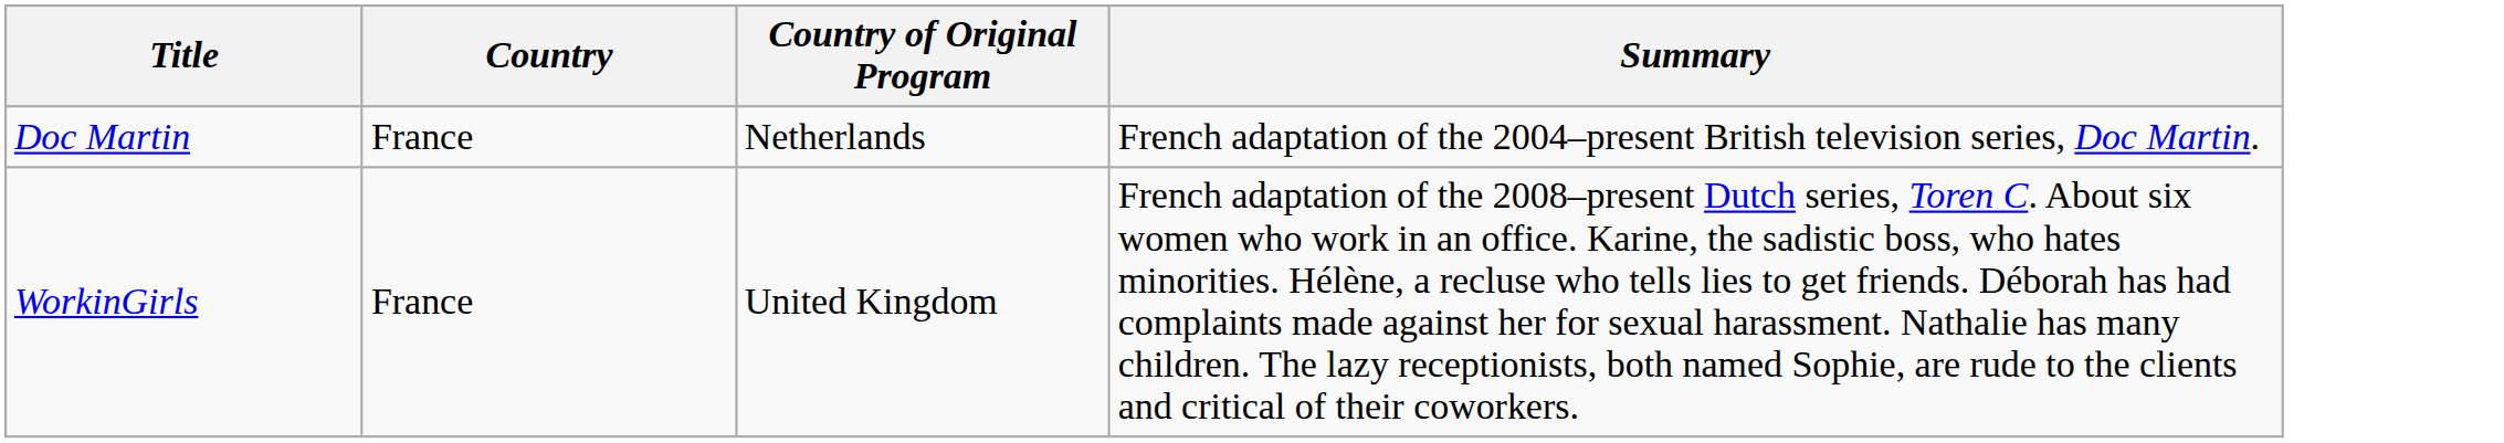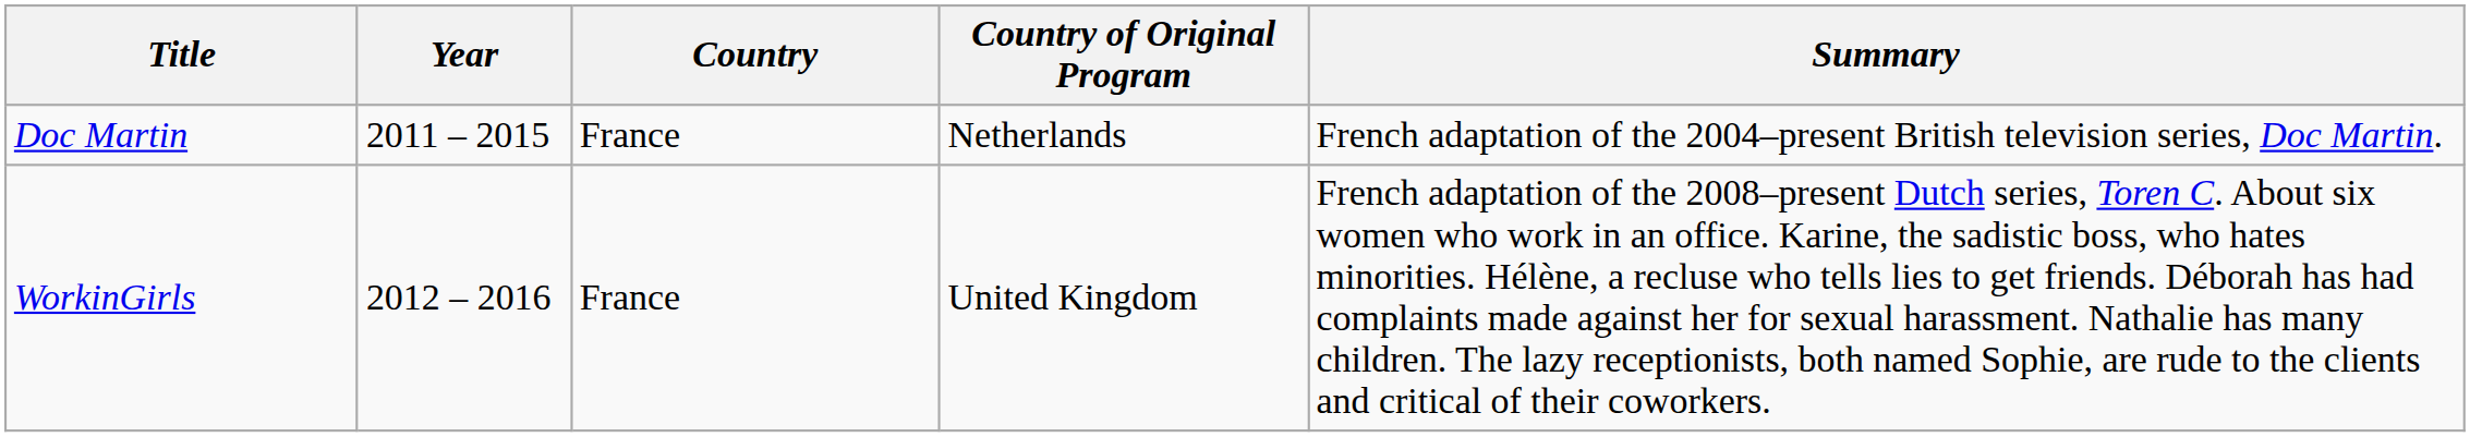 <table class="wikitable">
 <tr>
 <th style="width:145px;"><em>Title</em></th>
+<th style="width:85px;"><em>Year</em></th>
 <th style="width:152px;"><em>Country</em></th>
 <th style="width:152px;"><em>Country of Original Program</em></th>
 <th style="width:493px;"><em>Summary</em></th>
 </tr>
 <tr>
 <td><em><a href='#'>Doc Martin</a></em></td>
+<td>2011 – 2015</td>
 <td>France</td>
 <td>Netherlands</td>
 <td>French adaptation of the 2004–present British television series, <em><a href='#'>Doc Martin</a></em>.</td>
 </tr>
 <tr>
 <td><em><a href='#'>WorkinGirls</a></em></td>
+<td>2012 – 2016</td>
 <td>France</td>
 <td>United Kingdom</td>
 <td>French adaptation of the 2008–present <a href='#'>Dutch</a> series, <em><a href='#'>Toren C</a></em>. About six women who work in an office. Karine, the sadistic boss, who hates minorities. Hélène, a recluse who tells lies to get friends. Déborah has had complaints made against her for sexual harassment. Nathalie has many children. The lazy receptionists, both named Sophie, are rude to the clients and critical of their coworkers.</td>
 </tr>
 </table>
